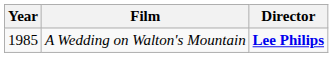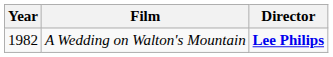 <table class="wikitable">
 <tr>
 <th>Year</th>
 <th>Film</th>
 <th>Director</th>
 </tr>
 <tr>
-<td>1985</td>
+<td>1982</td>
 <td><em>A Wedding on Walton's Mountain</em></td>
 <td><strong><a href='#'>Lee Philips</a></strong></td>
 </tr>
 </table>
